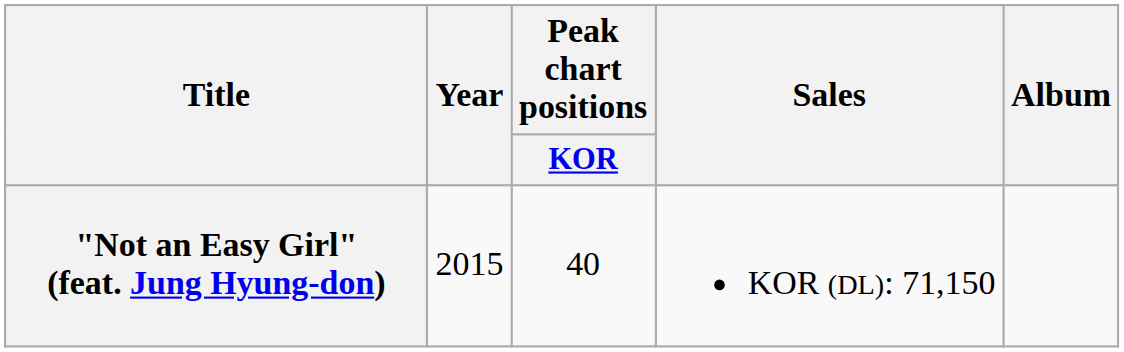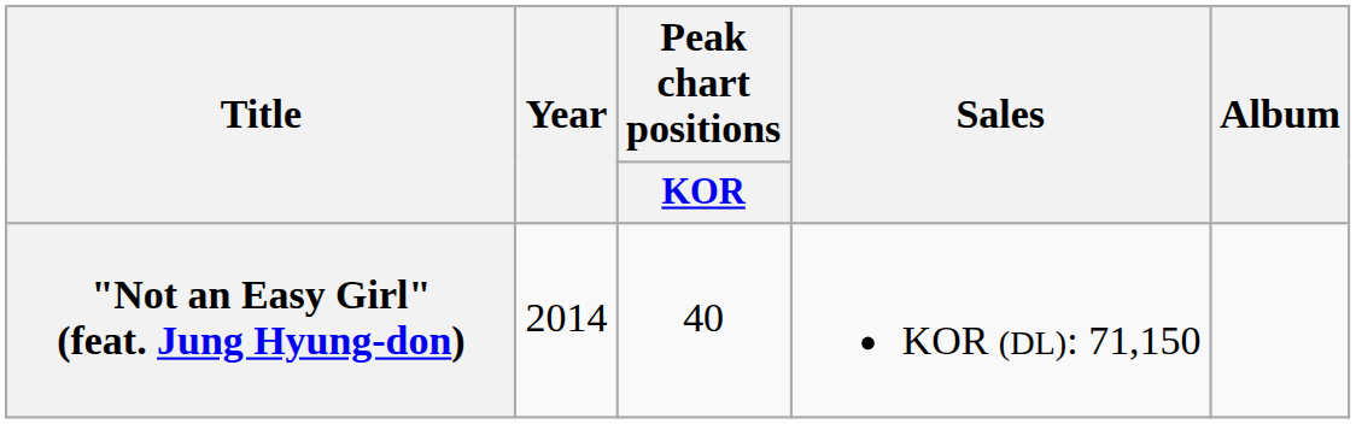 <table class="wikitable plainrowheaders" style="text-align:center;" border="1">
 <tr>
 <th scope="col" rowspan="2" style="width:12em;">Title</th>
 <th scope="col" rowspan="2">Year</th>
 <th scope="col" colspan="1">Peak chart positions</th>
 <th scope="col" rowspan="2">Sales</th>
 <th scope="col" rowspan="2">Album</th>
 </tr>
 <tr>
 <th scope="col" style="width:3em;font-size:90%;"><a href='#'>KOR</a><br></th>
 </tr>
 <tr>
 <th scope="row">"Not an Easy Girl"<br><span>(feat. <a href='#'>Jung Hyung-don</a>)</span></th>
-<td rowspan="1">2015</td>
+<td rowspan="1">2014</td>
 <td align=center>40</td>
 <td><br><ul><li>KOR <small>(DL)</small>: 71,150</li></ul></td>
 <td></td>
 </tr>
 </table>
